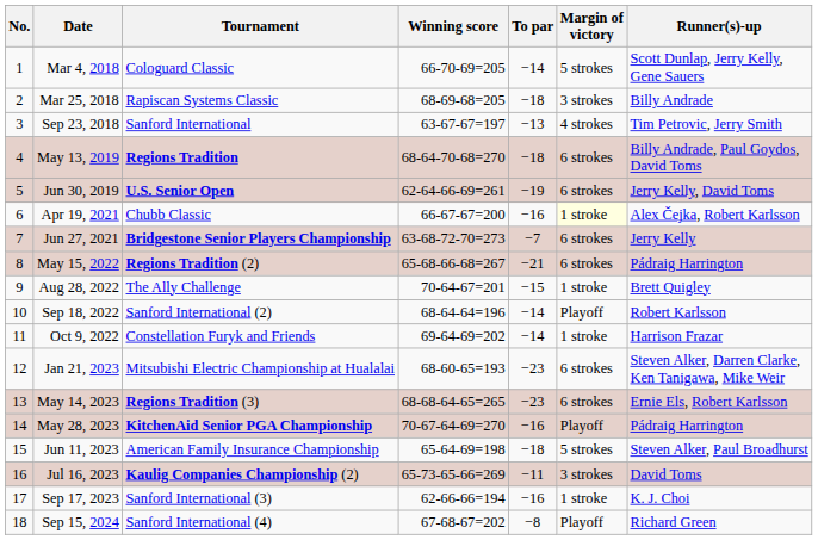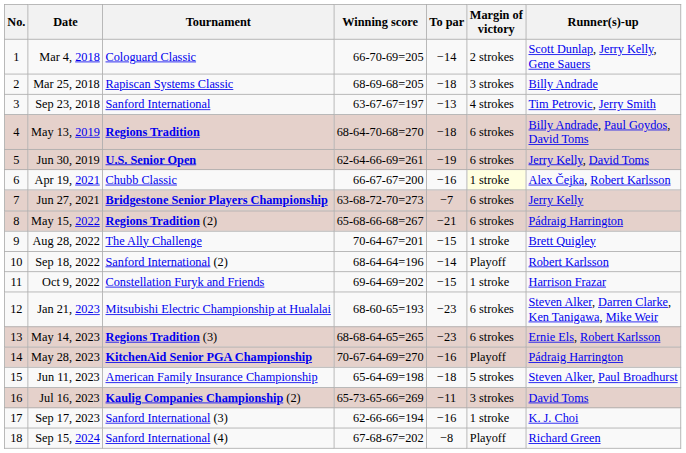 <table class="wikitable" style="font-size:95%;">
 <tr>
 <th>No.</th>
 <th>Date</th>
 <th>Tournament</th>
 <th>Winning score</th>
 <th>To par</th>
 <th>Margin of<br>victory</th>
 <th>Runner(s)-up</th>
 </tr>
 <tr>
 <td align=center>1</td>
 <td align=right>Mar 4, <a href='#'>2018</a></td>
 <td><a href='#'>Cologuard Classic</a></td>
 <td align=right>66-70-69=205</td>
 <td align=center>−14</td>
-<td>5 strokes</td>
+<td>2 strokes</td>
 <td> <a href='#'>Scott Dunlap</a>,  <a href='#'>Jerry Kelly</a>,<br> <a href='#'>Gene Sauers</a></td>
 </tr>
 <tr>
 <td align=center>2</td>
 <td align=right>Mar 25, 2018</td>
 <td><a href='#'>Rapiscan Systems Classic</a></td>
 <td align=right>68-69-68=205</td>
 <td align=center>−18</td>
 <td>3 strokes</td>
 <td> <a href='#'>Billy Andrade</a></td>
 </tr>
 <tr>
 <td align=center>3</td>
 <td align=right>Sep 23, 2018</td>
 <td><a href='#'>Sanford International</a></td>
 <td align=right>63-67-67=197</td>
 <td align=center>−13</td>
 <td>4 strokes</td>
 <td> <a href='#'>Tim Petrovic</a>,  <a href='#'>Jerry Smith</a></td>
 </tr>
 <tr style="background:#e5d1cb;">
 <td align=center>4</td>
 <td align=right>May 13, <a href='#'>2019</a></td>
 <td><strong><a href='#'>Regions Tradition</a></strong></td>
 <td align=right>68-64-70-68=270</td>
 <td align=center>−18</td>
 <td>6 strokes</td>
 <td> <a href='#'>Billy Andrade</a>,  <a href='#'>Paul Goydos</a>,<br> <a href='#'>David Toms</a></td>
 </tr>
 <tr style="background:#e5d1cb;">
 <td align=center>5</td>
 <td align=right>Jun 30, 2019</td>
 <td><strong><a href='#'>U.S. Senior Open</a></strong></td>
 <td align=right>62-64-66-69=261</td>
 <td align=center>−19</td>
 <td>6 strokes</td>
 <td> <a href='#'>Jerry Kelly</a>,  <a href='#'>David Toms</a></td>
 </tr>
 <tr>
 <td align=center>6</td>
 <td align=right>Apr 19, <a href='#'>2021</a></td>
 <td><a href='#'>Chubb Classic</a></td>
 <td align=right>66-67-67=200</td>
 <td align=center>−16</td>
 <td style="background: lightyellow;">1 stroke</td>
 <td> <a href='#'>Alex Čejka</a>,  <a href='#'>Robert Karlsson</a></td>
 </tr>
 <tr style="background:#e5d1cb;">
 <td align=center>7</td>
 <td align=right>Jun 27, 2021</td>
 <td><strong><a href='#'>Bridgestone Senior Players Championship</a></strong></td>
 <td align=right>63-68-72-70=273</td>
 <td align=center>−7</td>
 <td>6 strokes</td>
 <td> <a href='#'>Jerry Kelly</a></td>
 </tr>
 <tr style="background:#e5d1cb;">
 <td align=center>8</td>
 <td align=right>May 15, <a href='#'>2022</a></td>
 <td><strong><a href='#'>Regions Tradition</a></strong> (2)</td>
 <td align=right>65-68-66-68=267</td>
 <td align=center>−21</td>
 <td>6 strokes</td>
 <td> <a href='#'>Pádraig Harrington</a></td>
 </tr>
 <tr>
 <td align=center>9</td>
 <td align=right>Aug 28, 2022</td>
 <td><a href='#'>The Ally Challenge</a></td>
 <td align=right>70-64-67=201</td>
 <td align=center>−15</td>
 <td>1 stroke</td>
 <td> <a href='#'>Brett Quigley</a></td>
 </tr>
 <tr>
 <td align=center>10</td>
 <td align=right>Sep 18, 2022</td>
 <td><a href='#'>Sanford International</a> (2)</td>
 <td align=right>68-64-64=196</td>
 <td align=center>−14</td>
 <td>Playoff</td>
 <td> <a href='#'>Robert Karlsson</a></td>
 </tr>
 <tr>
 <td align=center>11</td>
 <td align=right>Oct 9, 2022</td>
 <td><a href='#'>Constellation Furyk and Friends</a></td>
 <td align=right>69-64-69=202</td>
-<td align=center>−14</td>
+<td align=center>−15</td>
 <td>1 stroke</td>
 <td> <a href='#'>Harrison Frazar</a></td>
 </tr>
 <tr>
 <td align=center>12</td>
 <td align=right>Jan 21, <a href='#'>2023</a></td>
 <td><a href='#'>Mitsubishi Electric Championship at Hualalai</a></td>
 <td align=right>68-60-65=193</td>
 <td align=center>−23</td>
 <td>6 strokes</td>
 <td> <a href='#'>Steven Alker</a>,  <a href='#'>Darren Clarke</a>,<br> <a href='#'>Ken Tanigawa</a>,  <a href='#'>Mike Weir</a></td>
 </tr>
 <tr style="background:#e5d1cb;">
 <td align=center>13</td>
 <td align=right>May 14, 2023</td>
 <td><strong><a href='#'>Regions Tradition</a></strong> (3)</td>
 <td align=right>68-68-64-65=265</td>
 <td align=center>−23</td>
 <td>6 strokes</td>
 <td> <a href='#'>Ernie Els</a>,  <a href='#'>Robert Karlsson</a></td>
 </tr>
 <tr style="background:#e5d1cb;">
 <td align=center>14</td>
 <td align=right>May 28, 2023</td>
 <td><strong><a href='#'>KitchenAid Senior PGA Championship</a></strong></td>
 <td align=right>70-67-64-69=270</td>
 <td align=center>−16</td>
 <td>Playoff</td>
 <td> <a href='#'>Pádraig Harrington</a></td>
 </tr>
 <tr>
 <td align=center>15</td>
 <td align=right>Jun 11, 2023</td>
 <td><a href='#'>American Family Insurance Championship</a></td>
 <td align=right>65-64-69=198</td>
 <td align=center>−18</td>
 <td>5 strokes</td>
 <td> <a href='#'>Steven Alker</a>,  <a href='#'>Paul Broadhurst</a></td>
 </tr>
 <tr style="background:#e5d1cb;">
 <td align=center>16</td>
 <td align=right>Jul 16, 2023</td>
 <td><strong><a href='#'>Kaulig Companies Championship</a></strong> (2)</td>
 <td align=right>65-73-65-66=269</td>
 <td align=center>−11</td>
 <td>3 strokes</td>
 <td> <a href='#'>David Toms</a></td>
 </tr>
 <tr>
 <td align=center>17</td>
 <td align=right>Sep 17, 2023</td>
 <td><a href='#'>Sanford International</a> (3)</td>
 <td align=right>62-66-66=194</td>
 <td align=center>−16</td>
 <td>1 stroke</td>
 <td> <a href='#'>K. J. Choi</a></td>
 </tr>
 <tr>
 <td align=center>18</td>
 <td align=right>Sep 15, <a href='#'>2024</a></td>
 <td><a href='#'>Sanford International</a> (4)</td>
 <td align=right>67-68-67=202</td>
 <td align=center>−8</td>
 <td>Playoff</td>
 <td> <a href='#'>Richard Green</a></td>
 </tr>
 </table>
